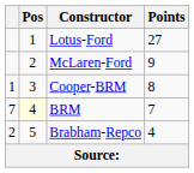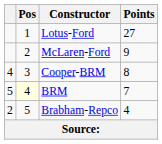 <table class="wikitable" style="font-size: 95%;">
 <tr>
 <th></th>
 <th>Pos</th>
 <th>Constructor</th>
 <th>Points</th>
 </tr>
 <tr>
 <td align="left"></td>
 <td align="center">1</td>
 <td> <a href='#'>Lotus</a>-<a href='#'>Ford</a></td>
 <td align="left">27</td>
 </tr>
 <tr>
 <td align="left"></td>
 <td align="center">2</td>
 <td> <a href='#'>McLaren</a>-<a href='#'>Ford</a></td>
 <td align="left">9</td>
 </tr>
 <tr>
-<td align="left"> 1</td>
+<td align="left"> 4</td>
 <td align="center">3</td>
 <td> <a href='#'>Cooper</a>-<a href='#'>BRM</a></td>
 <td align="left">8</td>
 </tr>
 <tr>
-<td align="left"> 7</td>
+<td align="left"> 5</td>
 <td align="center" style="background: lightyellow;">4</td>
 <td> <a href='#'>BRM</a></td>
 <td align="left">7</td>
 </tr>
 <tr>
 <td align="left"> 2</td>
 <td align="center">5</td>
 <td> <a href='#'>Brabham</a>-<a href='#'>Repco</a></td>
 <td align="left">4</td>
 </tr>
 <tr>
 <th colspan=4>Source: </th>
 </tr>
 </table>
